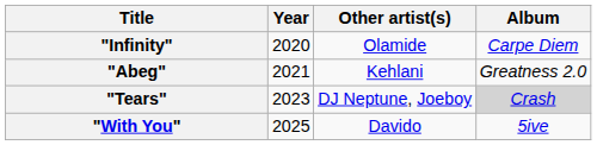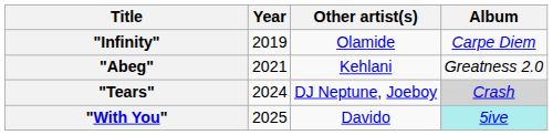 <table class="wikitable plainrowheaders" style="text-align:center;">
 <tr>
 <th scope="col" style="width:15em;">Title</th>
 <th scope="col">Year</th>
 <th scope="col">Other artist(s)</th>
 <th scope="col">Album</th>
 </tr>
 <tr>
 <th scope="row">"Infinity"</th>
-<td>2020</td>
+<td>2019</td>
 <td><a href='#'>Olamide</a></td>
 <td><em><a href='#'>Carpe Diem</a></em></td>
 </tr>
 <tr>
 <th scope="row">"Abeg"</th>
 <td>2021</td>
 <td><a href='#'>Kehlani</a></td>
 <td><em>Greatness 2.0</em></td>
 </tr>
 <tr>
 <th scope="row">"Tears"</th>
-<td>2023</td>
+<td>2024</td>
 <td><a href='#'>DJ Neptune</a>, <a href='#'>Joeboy</a></td>
 <td style="background: lightgrey;"><em><a href='#'>Crash</a></em></td>
 </tr>
 <tr>
 <th scope="row">"<a href='#'>With You</a>"</th>
 <td>2025</td>
 <td><a href='#'>Davido</a></td>
-<td><em><a href='#'>5ive</a></em></td>
+<td style="background: paleturquoise;"><em><a href='#'>5ive</a></em></td>
 </tr>
 </table>
